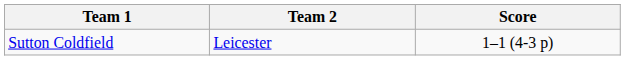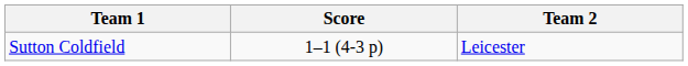 <table class="wikitable" style="font-size: 100%">
 <tr>
 <th width=200>Team 1</th>
+<th width=200>Score</th>
 <th width=200>Team 2</th>
-<th width=200>Score</th>
 </tr>
 <tr>
 <td><a href='#'>Sutton Coldfield</a></td>
+<td align=center>1–1 (4-3 p)</td>
 <td><a href='#'>Leicester</a></td>
-<td align=center>1–1 (4-3 p)</td>
 </tr>
 </table>
